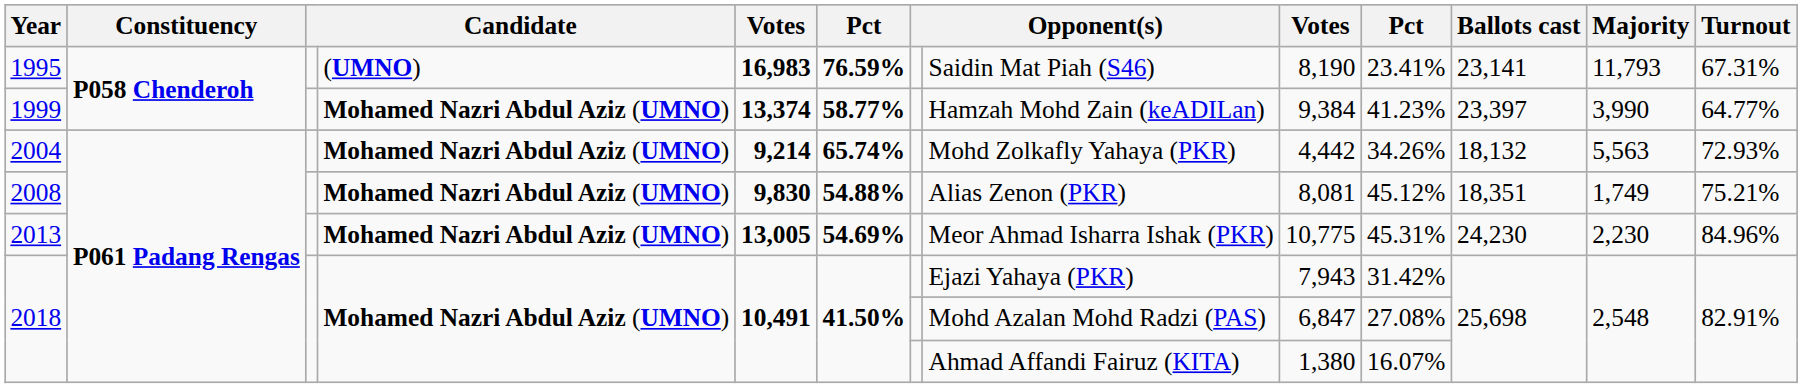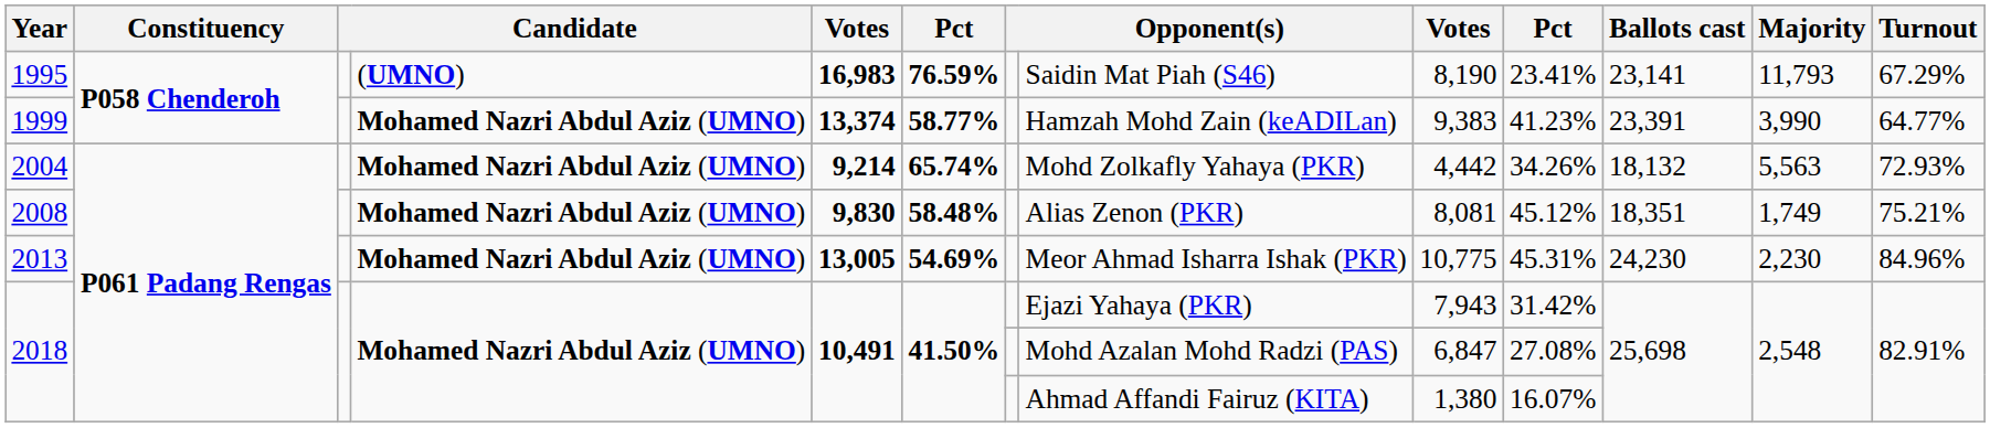 <table class="wikitable" style="margin:0.5em ; font-size:95%">
 <tr>
 <th>Year</th>
 <th>Constituency</th>
 <th colspan=2>Candidate</th>
 <th>Votes</th>
 <th>Pct</th>
 <th colspan=2>Opponent(s)</th>
 <th>Votes</th>
 <th>Pct</th>
 <th>Ballots cast</th>
 <th>Majority</th>
 <th>Turnout</th>
 </tr>
 <tr>
 <td><a href='#'>1995</a></td>
 <td rowspan=2><strong>P058 <a href='#'>Chenderoh</a></strong></td>
 <td></td>
 <td> (<a href='#'><strong>UMNO</strong></a>)</td>
 <td style="text-align:right;"><strong>16,983</strong></td>
 <td><strong>76.59%</strong></td>
 <td></td>
 <td>Saidin Mat Piah (<a href='#'>S46</a>)</td>
 <td style="text-align:right;">8,190</td>
 <td>23.41%</td>
 <td>23,141</td>
 <td>11,793</td>
-<td>67.31%</td>
+<td>67.29%</td>
 </tr>
 <tr>
 <td><a href='#'>1999</a></td>
 <td></td>
 <td><strong>Mohamed Nazri Abdul Aziz</strong> (<a href='#'><strong>UMNO</strong></a>)</td>
 <td style="text-align:right;"><strong>13,374</strong></td>
 <td><strong>58.77%</strong></td>
 <td></td>
 <td>Hamzah Mohd Zain (<a href='#'>keADILan</a>)</td>
-<td style="text-align:right;">9,384</td>
+<td style="text-align:right;">9,383</td>
 <td>41.23%</td>
-<td>23,397</td>
+<td>23,391</td>
 <td>3,990</td>
 <td>64.77%</td>
 </tr>
 <tr>
 <td><a href='#'>2004</a></td>
 <td rowspan=6><strong>P061 <a href='#'>Padang Rengas</a></strong></td>
 <td></td>
 <td><strong>Mohamed Nazri Abdul Aziz</strong> (<a href='#'><strong>UMNO</strong></a>)</td>
 <td style="text-align:right;"><strong>9,214</strong></td>
 <td><strong>65.74%</strong></td>
 <td></td>
 <td>Mohd Zolkafly Yahaya (<a href='#'>PKR</a>)</td>
 <td style="text-align:right;">4,442</td>
 <td>34.26%</td>
 <td>18,132</td>
 <td>5,563</td>
 <td>72.93%</td>
 </tr>
 <tr>
 <td><a href='#'>2008</a></td>
 <td></td>
 <td><strong>Mohamed Nazri Abdul Aziz</strong> (<a href='#'><strong>UMNO</strong></a>)</td>
 <td style="text-align:right;"><strong>9,830</strong></td>
-<td><strong>54.88%</strong></td>
+<td><strong>58.48%</strong></td>
 <td></td>
 <td>Alias Zenon (<a href='#'>PKR</a>)</td>
 <td style="text-align:right;">8,081</td>
 <td>45.12%</td>
 <td>18,351</td>
 <td>1,749</td>
 <td>75.21%</td>
 </tr>
 <tr>
 <td><a href='#'>2013</a></td>
 <td></td>
 <td><strong>Mohamed Nazri Abdul Aziz</strong> (<a href='#'><strong>UMNO</strong></a>)</td>
 <td style="text-align:right;"><strong>13,005</strong></td>
 <td><strong>54.69%</strong></td>
 <td></td>
 <td>Meor Ahmad Isharra Ishak (<a href='#'>PKR</a>)</td>
 <td style="text-align:right;">10,775</td>
 <td>45.31%</td>
 <td>24,230</td>
 <td>2,230</td>
 <td>84.96%</td>
 </tr>
 <tr>
 <td rowspan=3><a href='#'>2018</a></td>
 <td rowspan=3 ></td>
 <td rowspan=3><strong>Mohamed Nazri Abdul Aziz</strong> (<a href='#'><strong>UMNO</strong></a>)</td>
 <td rowspan="3" style="text-align:right;"><strong>10,491</strong></td>
 <td rowspan=3><strong>41.50%</strong></td>
 <td></td>
 <td>Ejazi Yahaya (<a href='#'>PKR</a>)</td>
 <td style="text-align:right;">7,943</td>
 <td>31.42%</td>
 <td rowspan=3>25,698</td>
 <td rowspan=3>2,548</td>
 <td rowspan=3>82.91%</td>
 </tr>
 <tr>
 <td></td>
 <td>Mohd Azalan Mohd Radzi (<a href='#'>PAS</a>)</td>
 <td style="text-align:right;">6,847</td>
 <td>27.08%</td>
 </tr>
 <tr>
 <td></td>
 <td>Ahmad Affandi Fairuz (<a href='#'>KITA</a>)</td>
 <td style="text-align:right;">1,380</td>
 <td>16.07%</td>
 </tr>
 </table>
